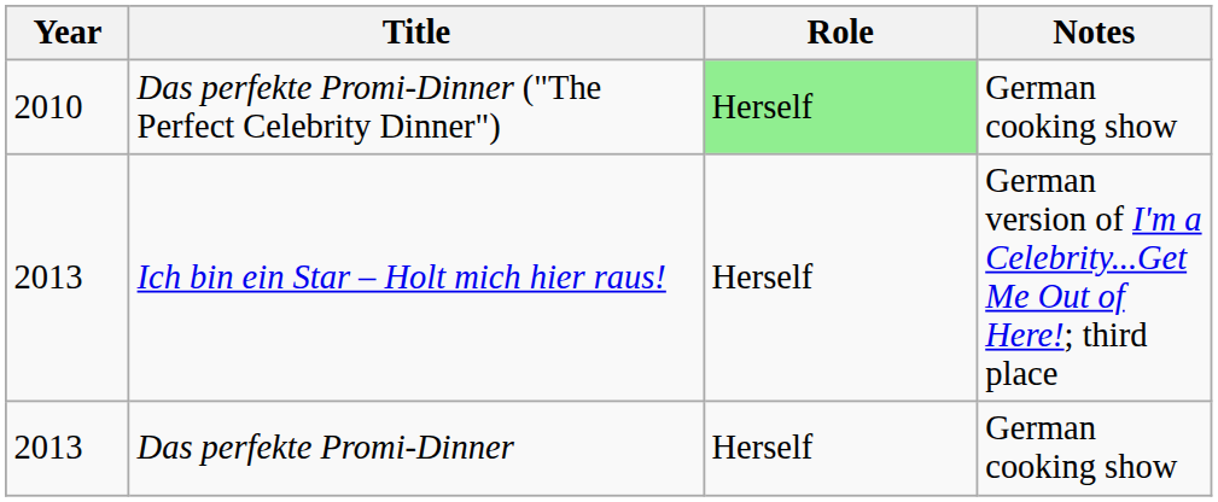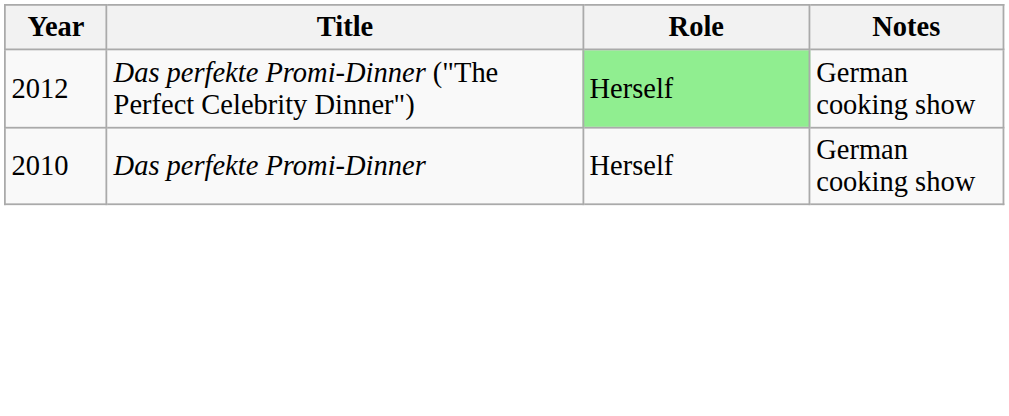 <table class="wikitable sortable" width="90%">
 <tr>
 <th style="width:50px">Year</th>
 <th style="width:260px">Title</th>
 <th style="width:120px">Role</th>
 <th class="unsortable">Notes</th>
 </tr>
 <tr>
-<td>2010</td>
+<td>2012</td>
 <td><em>Das perfekte Promi-Dinner</em> ("The Perfect Celebrity Dinner")</td>
 <td style="background: lightgreen;">Herself</td>
 <td>German cooking show</td>
 </tr>
 <tr>
-<td>2013</td>
-<td><em><a href='#'>Ich bin ein Star – Holt mich hier raus!</a></em></td>
-<td>Herself</td>
-<td>German version of <em><a href='#'>I'm a Celebrity...Get Me Out of Here!</a></em>; third place</td>
-</tr>
-<tr>
-<td>2013</td>
+<td>2010</td>
 <td><em>Das perfekte Promi-Dinner</em></td>
 <td>Herself</td>
 <td>German cooking show</td>
 </tr>
 </table>
